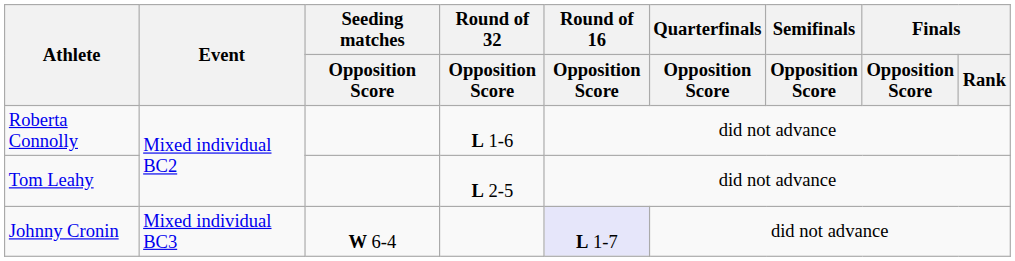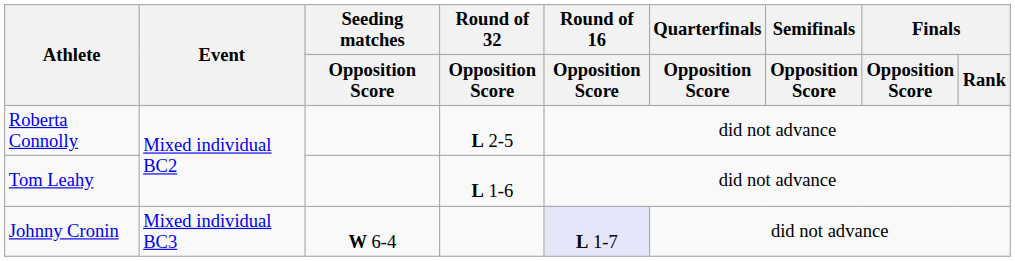 <table class=wikitable>
 <tr>
 <th rowspan="2">Athlete</th>
 <th rowspan="2">Event</th>
 <th>Seeding matches</th>
 <th>Round of 32</th>
 <th>Round of 16</th>
 <th>Quarterfinals</th>
 <th>Semifinals</th>
 <th colspan="2">Finals</th>
 </tr>
 <tr>
 <th>Opposition<br>Score</th>
 <th>Opposition<br>Score</th>
 <th>Opposition<br>Score</th>
 <th>Opposition<br>Score</th>
 <th>Opposition<br>Score</th>
 <th>Opposition<br>Score</th>
 <th>Rank</th>
 </tr>
 <tr>
 <td align=left><a href='#'>Roberta Connolly</a></td>
 <td align=left rowspan="2"><a href='#'>Mixed individual BC2</a></td>
 <td></td>
-<td align=center><br><strong>L</strong> 1-6</td>
+<td align=center><br><strong>L</strong> 2-5</td>
 <td align=center colspan="5">did not advance</td>
 </tr>
 <tr>
 <td align=left><a href='#'>Tom Leahy</a></td>
 <td></td>
-<td align=center><br><strong>L</strong> 2-5</td>
+<td align=center><br><strong>L</strong> 1-6</td>
 <td align=center colspan="5">did not advance</td>
 </tr>
 <tr>
 <td align=left><a href='#'>Johnny Cronin</a></td>
 <td align=left><a href='#'>Mixed individual BC3</a></td>
 <td align=center><br><strong>W</strong> 6-4</td>
 <td></td>
 <td align=center style="background: lavender;"><br><strong>L</strong> 1-7</td>
 <td align=center colspan="4">did not advance</td>
 </tr>
 </table>
